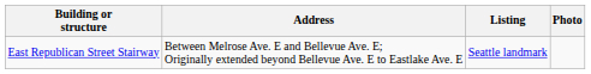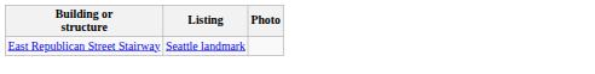 <table class="wikitable">
 <tr>
 <th>Building or<br>structure</th>
-<th>Address</th>
 <th>Listing</th>
 <th>Photo</th>
 </tr>
 <tr>
 <td><a href='#'>East Republican Street Stairway</a></td>
-<td>Between Melrose Ave. E and Bellevue Ave. E;<br>Originally extended beyond Bellevue Ave. E to Eastlake Ave. E</td>
 <td><a href='#'>Seattle landmark</a></td>
 <td></td>
 </tr>
 </table>
